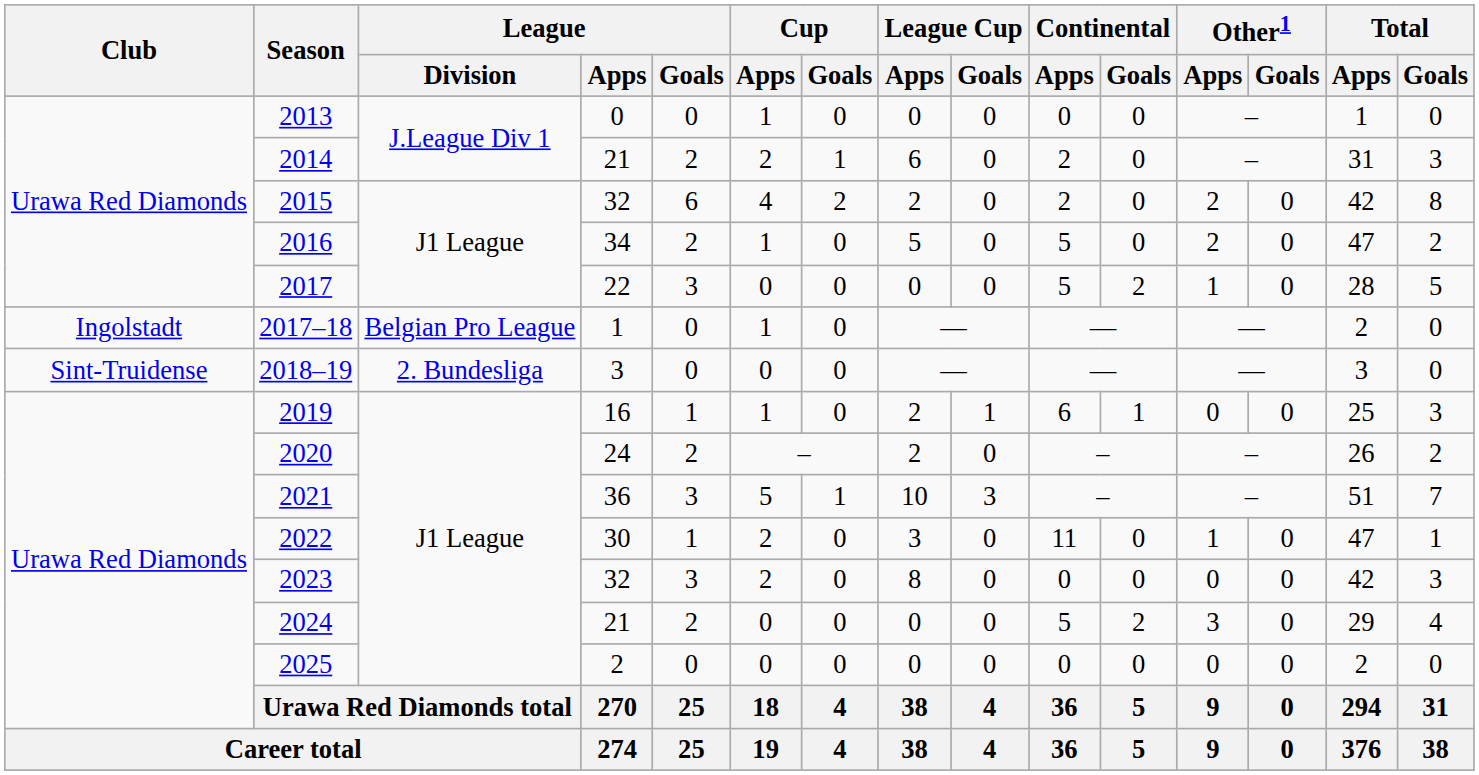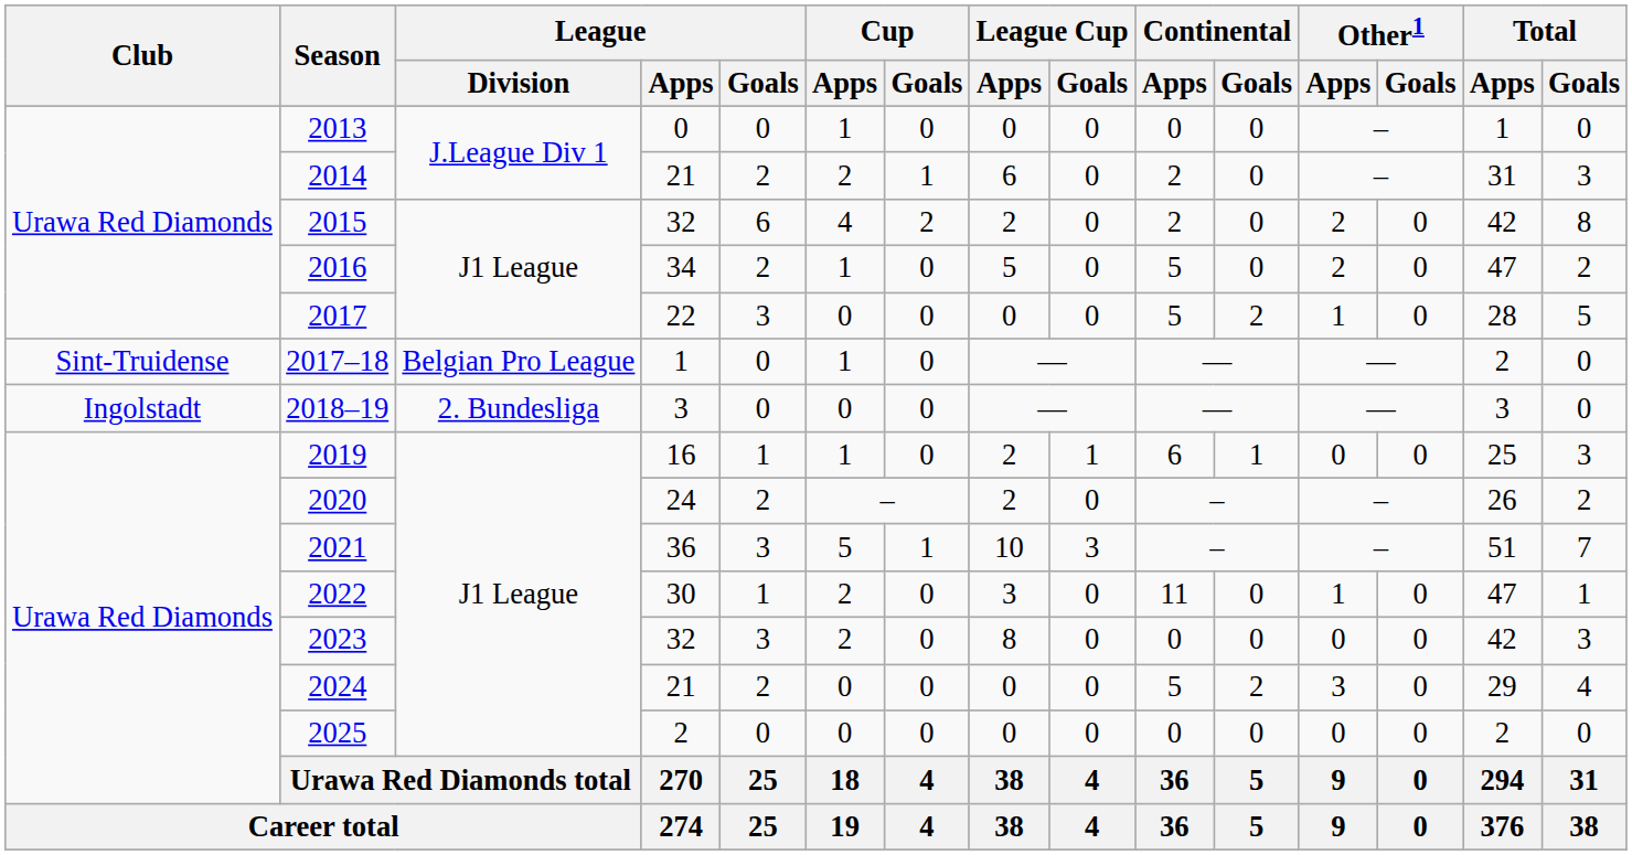 <table class="wikitable" style="text-align:center">
 <tr>
 <th rowspan="2">Club</th>
 <th rowspan="2">Season</th>
 <th colspan="3">League</th>
 <th colspan="2">Cup</th>
 <th colspan="2">League Cup</th>
 <th colspan="2">Continental</th>
 <th colspan="2">Other<sup><a href='#'>1</a></sup></th>
 <th colspan="2">Total</th>
 </tr>
 <tr>
 <th>Division</th>
 <th>Apps</th>
 <th>Goals</th>
 <th>Apps</th>
 <th>Goals</th>
 <th>Apps</th>
 <th>Goals</th>
 <th>Apps</th>
 <th>Goals</th>
 <th>Apps</th>
 <th>Goals</th>
 <th>Apps</th>
 <th>Goals</th>
 </tr>
 <tr>
 <td rowspan="5"><a href='#'>Urawa Red Diamonds</a></td>
 <td><a href='#'>2013</a></td>
 <td rowspan="2"><a href='#'>J.League Div 1</a></td>
 <td>0</td>
 <td>0</td>
 <td>1</td>
 <td>0</td>
 <td>0</td>
 <td>0</td>
 <td>0</td>
 <td>0</td>
 <td colspan="2">–</td>
 <td>1</td>
 <td>0</td>
 </tr>
 <tr>
 <td><a href='#'>2014</a></td>
 <td>21</td>
 <td>2</td>
 <td>2</td>
 <td>1</td>
 <td>6</td>
 <td>0</td>
 <td>2</td>
 <td>0</td>
 <td colspan="2">–</td>
 <td>31</td>
 <td>3</td>
 </tr>
 <tr>
 <td><a href='#'>2015</a></td>
 <td rowspan="3">J1 League</td>
 <td>32</td>
 <td>6</td>
 <td>4</td>
 <td>2</td>
 <td>2</td>
 <td>0</td>
 <td>2</td>
 <td>0</td>
 <td>2</td>
 <td>0</td>
 <td>42</td>
 <td>8</td>
 </tr>
 <tr>
 <td><a href='#'>2016</a></td>
 <td>34</td>
 <td>2</td>
 <td>1</td>
 <td>0</td>
 <td>5</td>
 <td>0</td>
 <td>5</td>
 <td>0</td>
 <td>2</td>
 <td>0</td>
 <td>47</td>
 <td>2</td>
 </tr>
 <tr>
 <td><a href='#'>2017</a></td>
 <td>22</td>
 <td>3</td>
 <td>0</td>
 <td>0</td>
 <td>0</td>
 <td>0</td>
 <td>5</td>
 <td>2</td>
 <td>1</td>
 <td>0</td>
 <td>28</td>
 <td>5</td>
 </tr>
 <tr>
-<td><a href='#'>Ingolstadt</a></td>
+<td><a href='#'>Sint-Truidense</a></td>
 <td><a href='#'>2017–18</a></td>
 <td><a href='#'>Belgian Pro League</a></td>
 <td>1</td>
 <td>0</td>
 <td>1</td>
 <td>0</td>
 <td colspan="2">—</td>
 <td colspan="2">—</td>
 <td colspan="2">—</td>
 <td>2</td>
 <td>0</td>
 </tr>
 <tr>
-<td><a href='#'>Sint-Truidense</a></td>
+<td><a href='#'>Ingolstadt</a></td>
 <td><a href='#'>2018–19</a></td>
 <td><a href='#'>2. Bundesliga</a></td>
 <td>3</td>
 <td>0</td>
 <td>0</td>
 <td>0</td>
 <td colspan="2">—</td>
 <td colspan="2">—</td>
 <td colspan="2">—</td>
 <td>3</td>
 <td>0</td>
 </tr>
 <tr>
 <td rowspan="8"><a href='#'>Urawa Red Diamonds</a></td>
 <td><a href='#'>2019</a></td>
 <td rowspan="7">J1 League</td>
 <td>16</td>
 <td>1</td>
 <td>1</td>
 <td>0</td>
 <td>2</td>
 <td>1</td>
 <td>6</td>
 <td>1</td>
 <td>0</td>
 <td>0</td>
 <td>25</td>
 <td>3</td>
 </tr>
 <tr>
 <td><a href='#'>2020</a></td>
 <td>24</td>
 <td>2</td>
 <td colspan="2">–</td>
 <td>2</td>
 <td>0</td>
 <td colspan="2">–</td>
 <td colspan="2">–</td>
 <td>26</td>
 <td>2</td>
 </tr>
 <tr>
 <td><a href='#'>2021</a></td>
 <td>36</td>
 <td>3</td>
 <td>5</td>
 <td>1</td>
 <td>10</td>
 <td>3</td>
 <td colspan="2">–</td>
 <td colspan="2">–</td>
 <td>51</td>
 <td>7</td>
 </tr>
 <tr>
 <td><a href='#'>2022</a></td>
 <td>30</td>
 <td>1</td>
 <td>2</td>
 <td>0</td>
 <td>3</td>
 <td>0</td>
 <td>11</td>
 <td>0</td>
 <td>1</td>
 <td>0</td>
 <td>47</td>
 <td>1</td>
 </tr>
 <tr>
 <td><a href='#'>2023</a></td>
 <td>32</td>
 <td>3</td>
 <td>2</td>
 <td>0</td>
 <td>8</td>
 <td>0</td>
 <td>0</td>
 <td>0</td>
 <td>0</td>
 <td>0</td>
 <td>42</td>
 <td>3</td>
 </tr>
 <tr>
 <td><a href='#'>2024</a></td>
 <td>21</td>
 <td>2</td>
 <td>0</td>
 <td>0</td>
 <td>0</td>
 <td>0</td>
 <td>5</td>
 <td>2</td>
 <td>3</td>
 <td>0</td>
 <td>29</td>
 <td>4</td>
 </tr>
 <tr>
 <td><a href='#'>2025</a></td>
 <td>2</td>
 <td>0</td>
 <td>0</td>
 <td>0</td>
 <td>0</td>
 <td>0</td>
 <td>0</td>
 <td>0</td>
 <td>0</td>
 <td>0</td>
 <td>2</td>
 <td>0</td>
 </tr>
 <tr>
 <th colspan="2">Urawa Red Diamonds total</th>
 <th>270</th>
 <th>25</th>
 <th>18</th>
 <th>4</th>
 <th>38</th>
 <th>4</th>
 <th>36</th>
 <th>5</th>
 <th>9</th>
 <th>0</th>
 <th>294</th>
 <th>31</th>
 </tr>
 <tr>
 <th colspan="3">Career total</th>
 <th>274</th>
 <th>25</th>
 <th>19</th>
 <th>4</th>
 <th>38</th>
 <th>4</th>
 <th>36</th>
 <th>5</th>
 <th>9</th>
 <th>0</th>
 <th>376</th>
 <th>38</th>
 </tr>
 </table>
